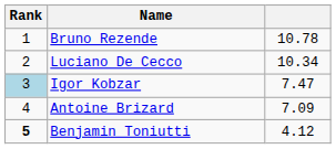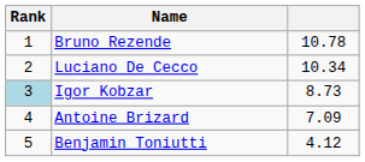 <table class="wikitable" style="text-align:center; font-size:90%">
 <tr>
 <th width=30>Rank</th>
 <th width=180>Name</th>
 <th width=50></th>
 </tr>
 <tr>
 <td>1</td>
 <td style="text-align:left"> <a href='#'>Bruno Rezende</a></td>
 <td>10.78</td>
 </tr>
 <tr>
 <td>2</td>
 <td style="text-align:left"> <a href='#'>Luciano De Cecco</a></td>
 <td>10.34</td>
 </tr>
 <tr>
 <td style="background: lightblue;">3</td>
 <td style="text-align:left"> <a href='#'>Igor Kobzar</a></td>
-<td>7.47</td>
+<td>8.73</td>
 </tr>
 <tr>
 <td>4</td>
 <td style="text-align:left"> <a href='#'>Antoine Brizard</a></td>
 <td>7.09</td>
 </tr>
 <tr>
-<td><strong>5</strong></td>
+<td>5</td>
 <td style="text-align:left"> <a href='#'>Benjamin Toniutti</a></td>
 <td>4.12</td>
 </tr>
 </table>
